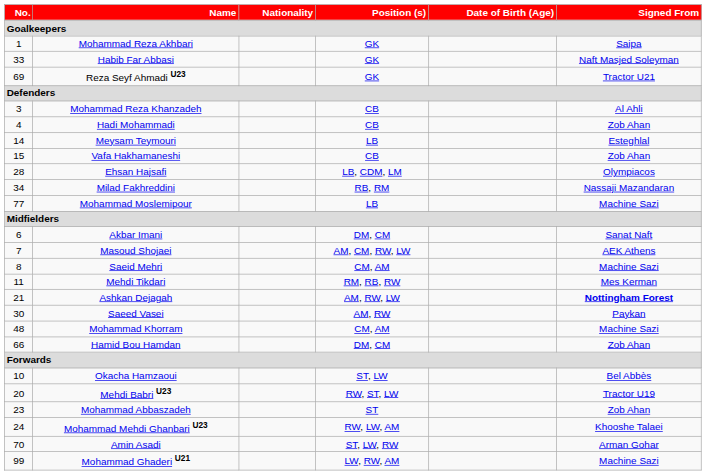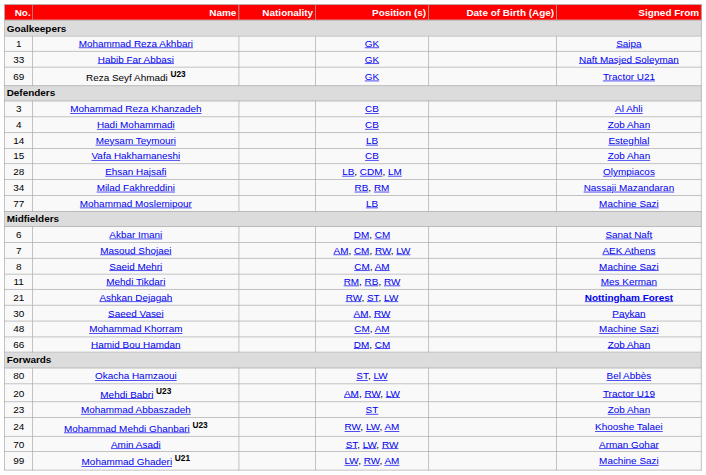 <table class="wikitable"  style="text-align:center; font-size:90%; width:80%;">
 <tr>
 <th style="background:#f00; color:white; text-align:right;">No.</th>
 <th style="background:#f00; color:white; text-align:right;">Name</th>
 <th style="background:#f00; color:white; text-align:right;">Nationality</th>
 <th style="background:#f00; color:white; text-align:right;">Position (s)</th>
 <th style="background:#f00; color:white; text-align:right;">Date of Birth (Age)</th>
 <th style="background:#f00; color:white; text-align:right;">Signed From</th>
 </tr>
 <tr>
 <th colspan="6"  style="background:#dcdcdc; text-align:left;">Goalkeepers</th>
 </tr>
 <tr>
 <td>1</td>
 <td><a href='#'>Mohammad Reza Akhbari</a></td>
 <td></td>
 <td><a href='#'>GK</a></td>
 <td></td>
 <td> <a href='#'>Saipa</a></td>
 </tr>
 <tr>
 <td>33</td>
 <td><a href='#'>Habib Far Abbasi</a></td>
 <td></td>
 <td><a href='#'>GK</a></td>
 <td></td>
 <td> <a href='#'>Naft Masjed Soleyman</a></td>
 </tr>
 <tr>
 <td>69</td>
 <td>Reza Seyf Ahmadi <sup><strong>U23</strong></sup></td>
 <td></td>
 <td><a href='#'>GK</a></td>
 <td></td>
 <td> <a href='#'>Tractor U21</a></td>
 </tr>
 <tr>
 <th colspan="6"  style="background:#dcdcdc; text-align:left;">Defenders</th>
 </tr>
 <tr>
 <td>3</td>
 <td><a href='#'>Mohammad Reza Khanzadeh</a></td>
 <td></td>
 <td><a href='#'>CB</a></td>
 <td></td>
 <td> <a href='#'>Al Ahli</a></td>
 </tr>
 <tr>
 <td>4</td>
 <td><a href='#'>Hadi Mohammadi</a></td>
 <td></td>
 <td><a href='#'>CB</a></td>
 <td></td>
 <td> <a href='#'>Zob Ahan</a></td>
 </tr>
 <tr>
 <td>14</td>
 <td><a href='#'>Meysam Teymouri</a></td>
 <td></td>
 <td><a href='#'>LB</a></td>
 <td></td>
 <td> <a href='#'>Esteghlal</a></td>
 </tr>
 <tr>
 <td>15</td>
 <td><a href='#'>Vafa Hakhamaneshi</a></td>
 <td></td>
 <td><a href='#'>CB</a></td>
 <td></td>
 <td> <a href='#'>Zob Ahan</a></td>
 </tr>
 <tr>
 <td>28</td>
 <td><a href='#'>Ehsan Hajsafi</a></td>
 <td></td>
 <td><a href='#'>LB</a>, <a href='#'>CDM</a>, <a href='#'>LM</a></td>
 <td></td>
 <td> <a href='#'>Olympiacos</a></td>
 </tr>
 <tr>
 <td>34</td>
 <td><a href='#'>Milad Fakhreddini</a></td>
 <td></td>
 <td><a href='#'>RB</a>, <a href='#'>RM</a></td>
 <td></td>
 <td> <a href='#'>Nassaji Mazandaran</a></td>
 </tr>
 <tr>
 <td>77</td>
 <td><a href='#'>Mohammad Moslemipour</a></td>
 <td></td>
 <td><a href='#'>LB</a></td>
 <td></td>
 <td> <a href='#'>Machine Sazi</a></td>
 </tr>
 <tr>
 <th colspan="6"  style="background:#dcdcdc; text-align:left;">Midfielders</th>
 </tr>
 <tr>
 <td>6</td>
 <td><a href='#'>Akbar Imani</a></td>
 <td></td>
 <td><a href='#'>DM</a>, <a href='#'>CM</a></td>
 <td></td>
 <td> <a href='#'>Sanat Naft</a></td>
 </tr>
 <tr>
 <td>7</td>
 <td><a href='#'>Masoud Shojaei</a></td>
 <td></td>
 <td><a href='#'>AM</a>, <a href='#'>CM</a>, <a href='#'>RW</a>, <a href='#'>LW</a></td>
 <td></td>
 <td> <a href='#'>AEK Athens</a></td>
 </tr>
 <tr>
 <td>8</td>
 <td><a href='#'>Saeid Mehri</a></td>
 <td></td>
 <td><a href='#'>CM</a>, <a href='#'>AM</a></td>
 <td></td>
 <td> <a href='#'>Machine Sazi</a></td>
 </tr>
 <tr>
 <td>11</td>
 <td><a href='#'>Mehdi Tikdari</a></td>
 <td></td>
 <td><a href='#'>RM</a>, <a href='#'>RB</a>, <a href='#'>RW</a></td>
 <td></td>
 <td> <a href='#'>Mes Kerman</a></td>
 </tr>
 <tr>
 <td>21</td>
 <td><a href='#'>Ashkan Dejagah</a></td>
 <td></td>
-<td><a href='#'>AM</a>, <a href='#'>RW</a>, <a href='#'>LW</a></td>
+<td><a href='#'>RW</a>, <a href='#'>ST</a>, <a href='#'>LW</a></td>
 <td></td>
 <td><strong> <a href='#'>Nottingham Forest</a></strong></td>
 </tr>
 <tr>
 <td>30</td>
 <td><a href='#'>Saeed Vasei</a></td>
 <td></td>
 <td><a href='#'>AM</a>, <a href='#'>RW</a></td>
 <td></td>
 <td> <a href='#'>Paykan</a></td>
 </tr>
 <tr>
 <td>48</td>
 <td><a href='#'>Mohammad Khorram</a></td>
 <td></td>
 <td><a href='#'>CM</a>, <a href='#'>AM</a></td>
 <td></td>
 <td> <a href='#'>Machine Sazi</a></td>
 </tr>
 <tr>
 <td>66</td>
 <td><a href='#'>Hamid Bou Hamdan</a></td>
 <td></td>
 <td><a href='#'>DM</a>, <a href='#'>CM</a></td>
 <td></td>
 <td> <a href='#'>Zob Ahan</a></td>
 </tr>
 <tr>
 <th colspan="11"  style="background:#dcdcdc; text-align:left;">Forwards</th>
 </tr>
 <tr>
-<td>10</td>
+<td>80</td>
 <td><a href='#'>Okacha Hamzaoui</a></td>
 <td></td>
 <td><a href='#'>ST</a>, <a href='#'>LW</a></td>
 <td></td>
 <td> <a href='#'>Bel Abbès</a></td>
 </tr>
 <tr>
 <td>20</td>
 <td><a href='#'>Mehdi Babri</a> <sup><strong>U23</strong></sup></td>
 <td></td>
-<td><a href='#'>RW</a>, <a href='#'>ST</a>, <a href='#'>LW</a></td>
+<td><a href='#'>AM</a>, <a href='#'>RW</a>, <a href='#'>LW</a></td>
 <td></td>
 <td> <a href='#'>Tractor U19</a></td>
 </tr>
 <tr>
 <td>23</td>
 <td><a href='#'>Mohammad Abbaszadeh</a></td>
 <td></td>
 <td><a href='#'>ST</a></td>
 <td></td>
 <td> <a href='#'>Zob Ahan</a></td>
 </tr>
 <tr>
 <td>24</td>
 <td><a href='#'>Mohammad Mehdi Ghanbari</a> <sup><strong>U23</strong></sup></td>
 <td></td>
 <td><a href='#'>RW</a>, <a href='#'>LW</a>, <a href='#'>AM</a></td>
 <td></td>
 <td> <a href='#'>Khooshe Talaei</a></td>
 </tr>
 <tr>
 <td>70</td>
 <td><a href='#'>Amin Asadi</a></td>
 <td></td>
 <td><a href='#'>ST</a>, <a href='#'>LW</a>, <a href='#'>RW</a></td>
 <td></td>
 <td> <a href='#'>Arman Gohar</a></td>
 </tr>
 <tr>
 <td>99</td>
 <td><a href='#'>Mohammad Ghaderi</a> <sup><strong>U21</strong></sup></td>
 <td></td>
 <td><a href='#'>LW</a>, <a href='#'>RW</a>, <a href='#'>AM</a></td>
 <td></td>
 <td> <a href='#'>Machine Sazi</a></td>
 </tr>
 </table>
